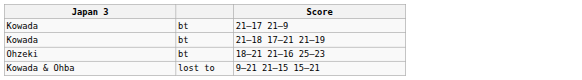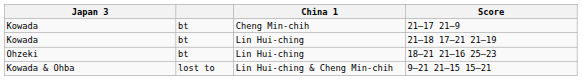 <table class="wikitable">
 <tr>
 <th width=250> Japan 3</th>
 <th width=80></th>
+<th width=250> China 1</th>
 <th width=250>Score</th>
 </tr>
 <tr>
 <td>Kowada</td>
 <td>bt</td>
+<td>Cheng Min-chih</td>
 <td>21–17 21–9</td>
 </tr>
 <tr>
 <td>Kowada</td>
 <td>bt</td>
+<td>Lin Hui-ching</td>
 <td>21–18 17–21 21–19</td>
 </tr>
 <tr>
 <td>Ohzeki</td>
 <td>bt</td>
+<td>Lin Hui-ching</td>
 <td>18–21 21–16 25–23</td>
 </tr>
 <tr>
 <td>Kowada & Ohba</td>
 <td>lost to</td>
+<td>Lin Hui-ching & Cheng Min-chih</td>
 <td>9–21 21–15 15–21</td>
 </tr>
 </table>
